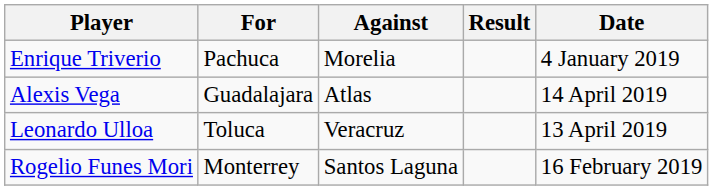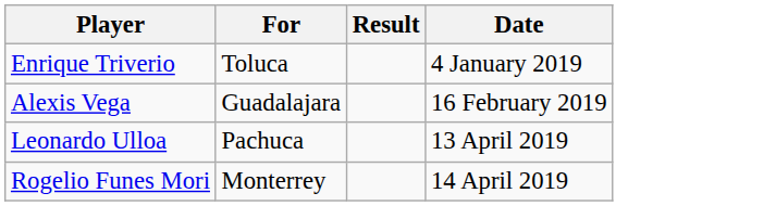 <table class="wikitable sortable">
 <tr>
 <th>Player</th>
 <th>For</th>
-<th>Against</th>
 <th align=center>Result</th>
 <th>Date</th>
 </tr>
 <tr>
 <td> <a href='#'>Enrique Triverio</a></td>
-<td>Pachuca</td>
-<td>Morelia</td>
+<td>Toluca</td>
 <td></td>
 <td>4 January 2019</td>
 </tr>
 <tr>
 <td> <a href='#'>Alexis Vega</a></td>
 <td>Guadalajara</td>
-<td>Atlas</td>
 <td></td>
-<td>14 April 2019</td>
+<td>16 February 2019</td>
 </tr>
 <tr>
 <td> <a href='#'>Leonardo Ulloa</a></td>
-<td>Toluca</td>
-<td>Veracruz</td>
+<td>Pachuca</td>
 <td></td>
 <td>13 April 2019</td>
 </tr>
 <tr>
 <td> <a href='#'>Rogelio Funes Mori</a></td>
 <td>Monterrey</td>
-<td>Santos Laguna</td>
 <td></td>
-<td>16 February 2019</td>
+<td>14 April 2019</td>
 </tr>
 </table>
